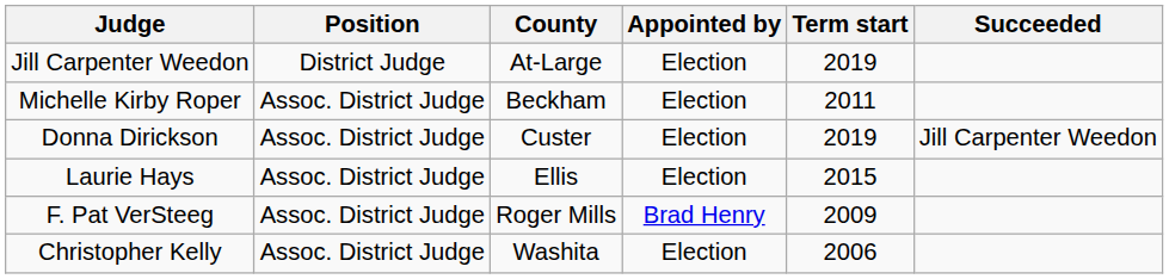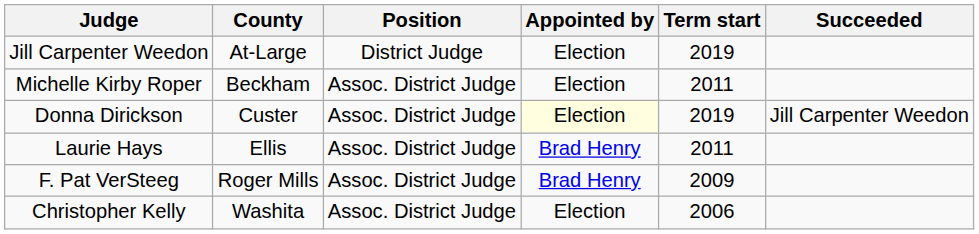 <table class="wikitable sortable" style="text-align:center">
 <tr>
 <th>Judge</th>
+<th>County</th>
 <th>Position</th>
-<th>County</th>
 <th>Appointed by</th>
 <th>Term start</th>
 <th>Succeeded</th>
 </tr>
 <tr>
 <td>Jill Carpenter Weedon</td>
+<td>At-Large</td>
 <td>District Judge</td>
-<td>At-Large</td>
 <td>Election</td>
 <td>2019</td>
 <td></td>
 </tr>
 <tr>
 <td>Michelle Kirby Roper</td>
+<td>Beckham</td>
 <td>Assoc. District Judge</td>
-<td>Beckham</td>
 <td>Election</td>
 <td>2011</td>
 <td></td>
 </tr>
 <tr>
 <td>Donna Dirickson</td>
+<td>Custer</td>
 <td>Assoc. District Judge</td>
-<td>Custer</td>
-<td>Election</td>
+<td style="background: lightyellow;">Election</td>
 <td>2019</td>
 <td>Jill Carpenter Weedon</td>
 </tr>
 <tr>
 <td>Laurie Hays</td>
+<td>Ellis</td>
 <td>Assoc. District Judge</td>
-<td>Ellis</td>
-<td>Election</td>
-<td>2015</td>
+<td><a href='#'>Brad Henry</a></td>
+<td>2011</td>
 <td></td>
 </tr>
 <tr>
 <td>F. Pat VerSteeg</td>
+<td>Roger Mills</td>
 <td>Assoc. District Judge</td>
-<td>Roger Mills</td>
 <td><a href='#'>Brad Henry</a></td>
 <td>2009</td>
 <td></td>
 </tr>
 <tr>
 <td>Christopher Kelly</td>
+<td>Washita</td>
 <td>Assoc. District Judge</td>
-<td>Washita</td>
 <td>Election</td>
 <td>2006</td>
 <td></td>
 </tr>
 </table>
